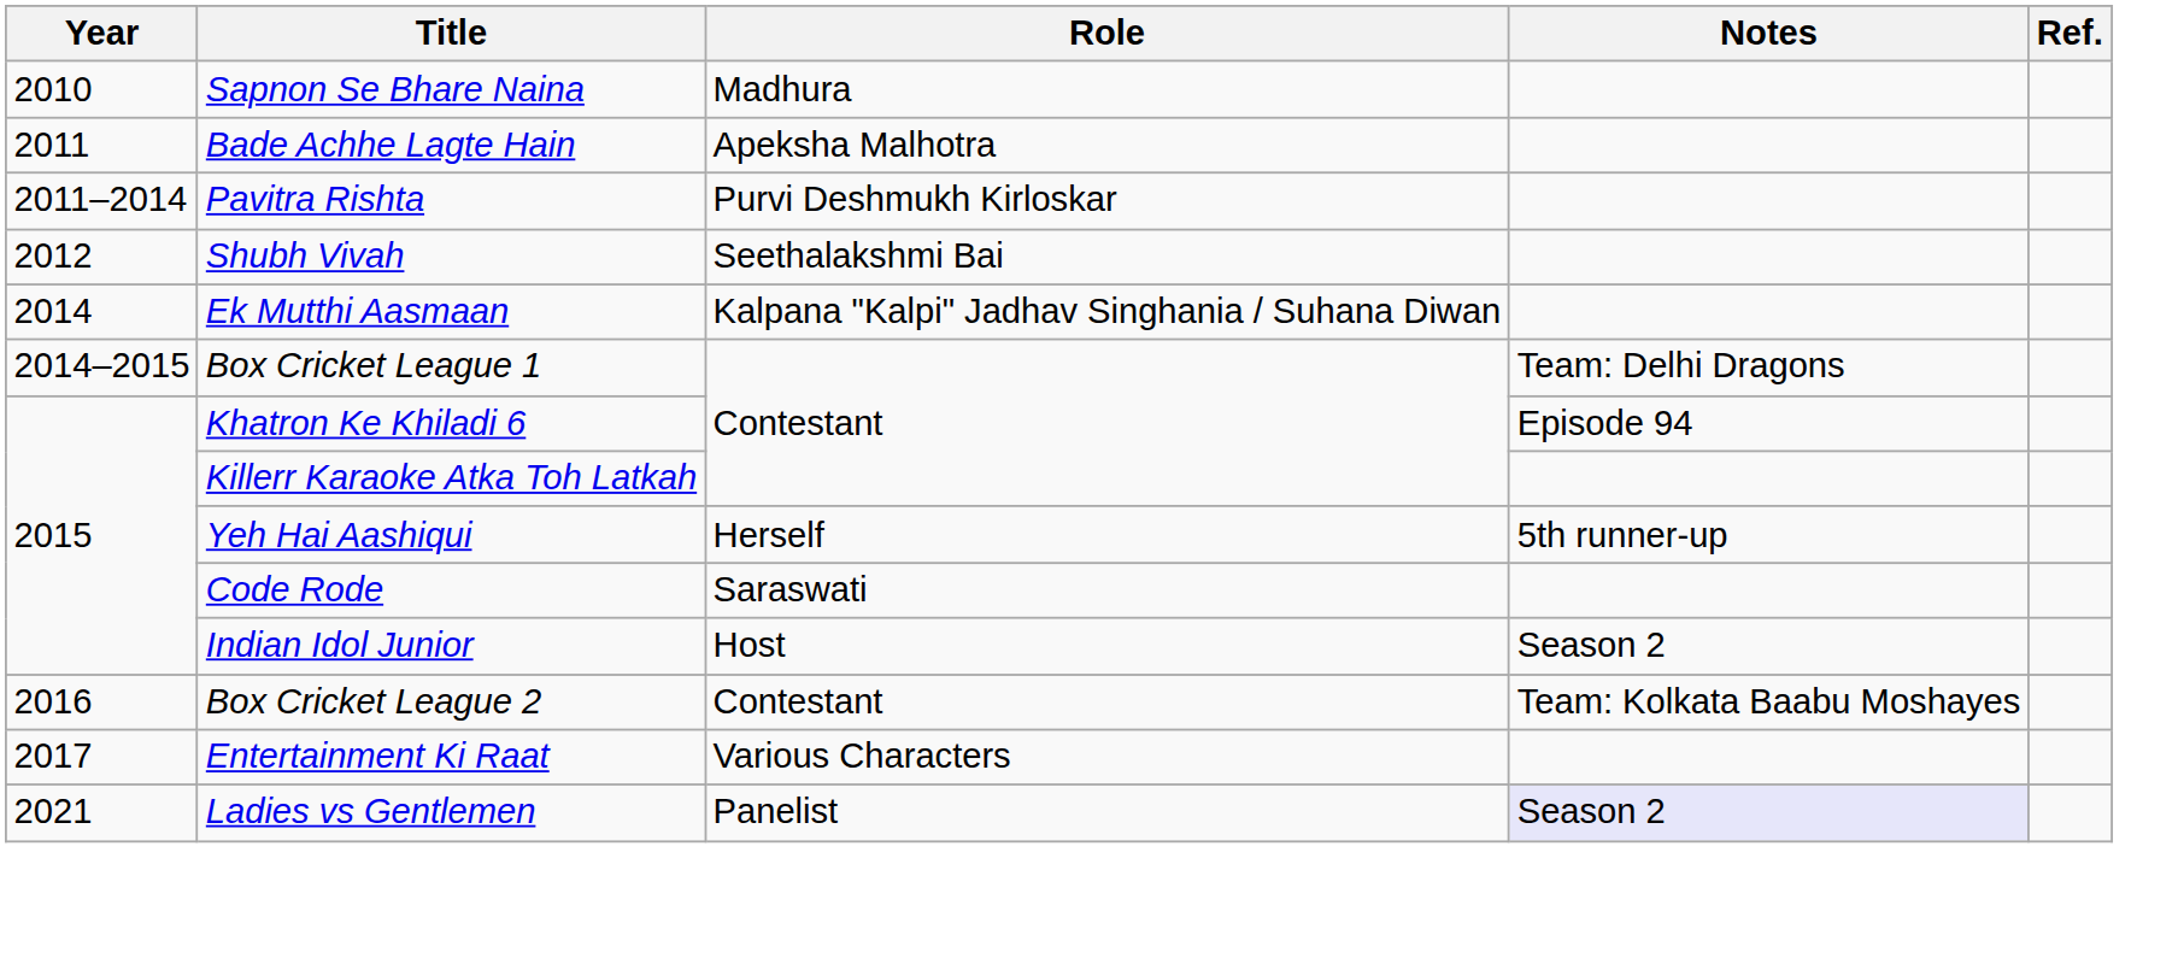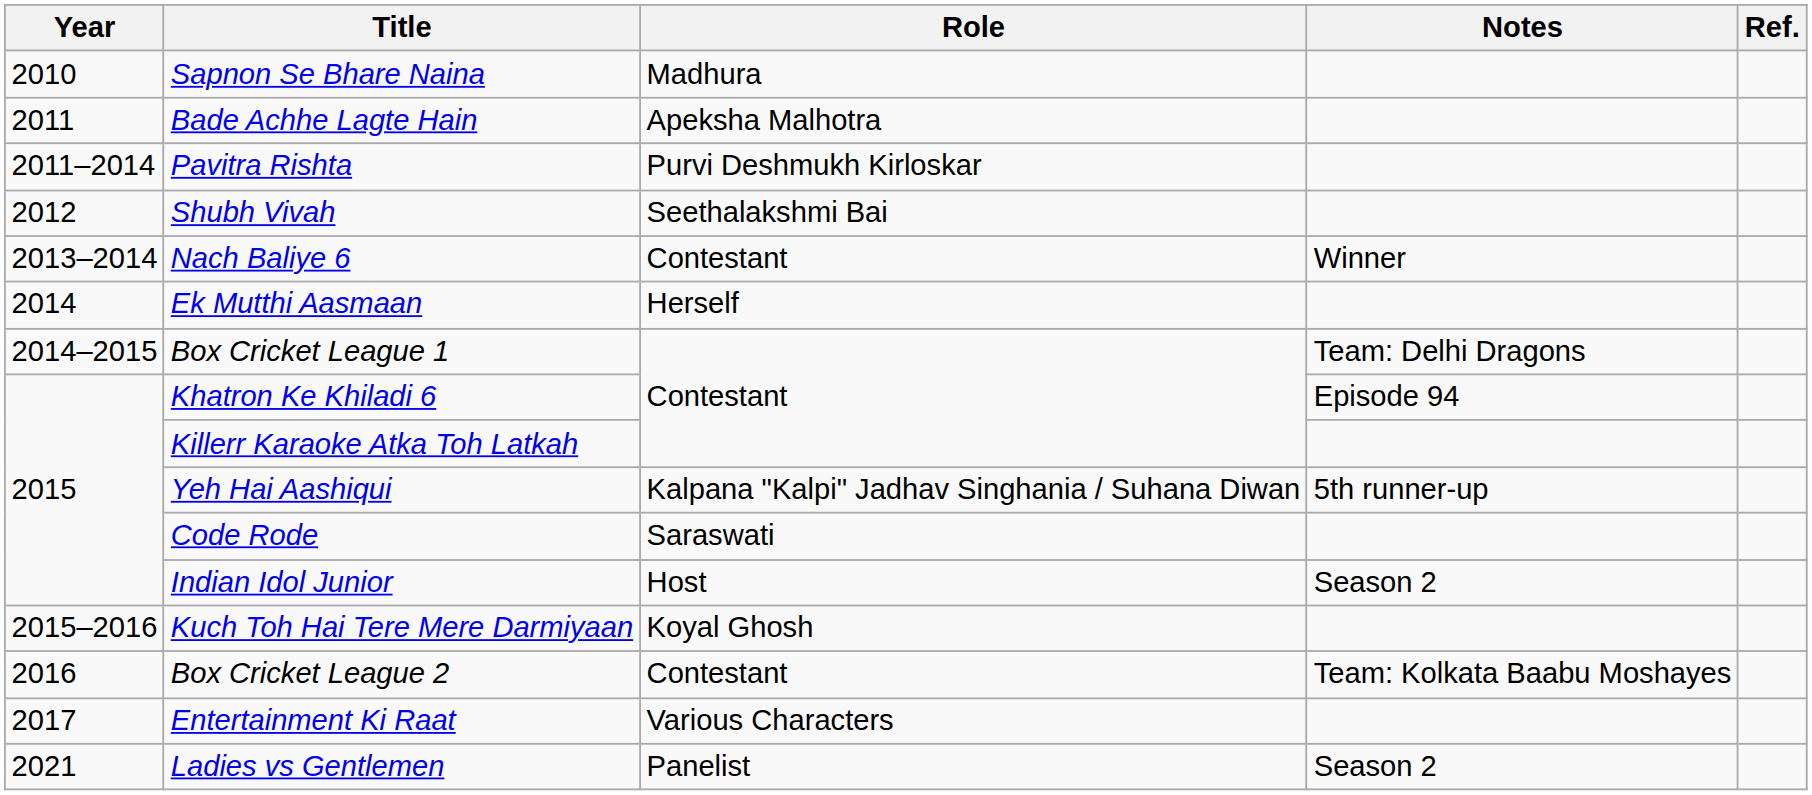 <table class="wikitable sortable">
 <tr>
 <th>Year</th>
 <th>Title</th>
 <th>Role</th>
 <th class="unsortable">Notes</th>
 <th class="unsortable">Ref.</th>
 </tr>
 <tr>
 <td>2010</td>
 <td><em><a href='#'>Sapnon Se Bhare Naina</a></em></td>
 <td>Madhura</td>
 <td></td>
 <td></td>
 </tr>
 <tr>
 <td>2011</td>
 <td><em><a href='#'>Bade Achhe Lagte Hain</a></em></td>
 <td>Apeksha Malhotra</td>
 <td></td>
 <td></td>
 </tr>
 <tr>
 <td>2011–2014</td>
 <td><em><a href='#'>Pavitra Rishta</a></em></td>
 <td>Purvi Deshmukh Kirloskar</td>
 <td></td>
 <td></td>
 </tr>
 <tr>
 <td>2012</td>
 <td><em><a href='#'>Shubh Vivah</a></em></td>
 <td>Seethalakshmi Bai</td>
 <td></td>
 <td></td>
 </tr>
 <tr>
+<td>2013–2014</td>
+<td><em><a href='#'>Nach Baliye 6</a></em></td>
+<td>Contestant</td>
+<td>Winner</td>
+<td></td>
+</tr>
+<tr>
 <td>2014</td>
 <td><em><a href='#'>Ek Mutthi Aasmaan</a></em></td>
-<td>Kalpana "Kalpi" Jadhav Singhania / Suhana Diwan</td>
+<td>Herself</td>
 <td></td>
 <td></td>
 </tr>
 <tr>
 <td>2014–2015</td>
 <td><em>Box Cricket League 1</em></td>
 <td rowspan="3">Contestant</td>
 <td>Team: Delhi Dragons</td>
 <td></td>
 </tr>
 <tr>
 <td rowspan="5">2015</td>
 <td><em><a href='#'>Khatron Ke Khiladi 6</a></em></td>
 <td>Episode 94</td>
 <td></td>
 </tr>
 <tr>
 <td><em><a href='#'>Killerr Karaoke Atka Toh Latkah</a></em></td>
 <td></td>
 <td></td>
 </tr>
 <tr>
 <td><em><a href='#'>Yeh Hai Aashiqui</a></em></td>
-<td>Herself</td>
+<td>Kalpana "Kalpi" Jadhav Singhania / Suhana Diwan</td>
 <td>5th runner-up</td>
 <td></td>
 </tr>
 <tr>
 <td><em><a href='#'>Code Rode</a></em></td>
 <td>Saraswati</td>
 <td></td>
 <td></td>
 </tr>
 <tr>
 <td><em><a href='#'>Indian Idol Junior</a></em></td>
 <td>Host</td>
 <td>Season 2</td>
+<td></td>
+</tr>
+<tr>
+<td>2015–2016</td>
+<td><em><a href='#'>Kuch Toh Hai Tere Mere Darmiyaan</a></em></td>
+<td>Koyal Ghosh</td>
+<td></td>
 <td></td>
 </tr>
 <tr>
 <td>2016</td>
 <td><em>Box Cricket League 2</em></td>
 <td>Contestant</td>
 <td>Team: Kolkata Baabu Moshayes</td>
 <td></td>
 </tr>
 <tr>
 <td>2017</td>
 <td><em><a href='#'>Entertainment Ki Raat</a></em></td>
 <td>Various Characters</td>
 <td></td>
 <td></td>
 </tr>
 <tr>
 <td>2021</td>
 <td><em><a href='#'>Ladies vs Gentlemen</a></em></td>
 <td>Panelist</td>
-<td style="background: lavender;">Season 2</td>
+<td>Season 2</td>
 <td></td>
 </tr>
 </table>
